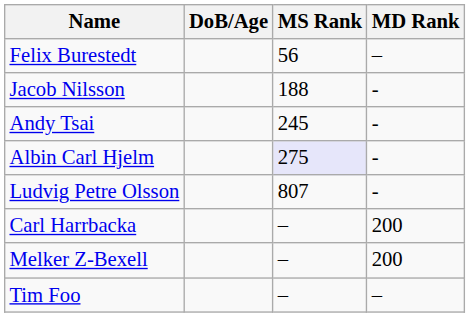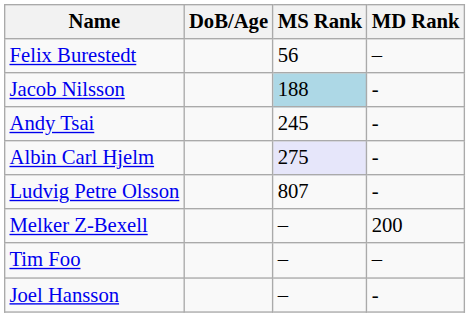 <table class="wikitable" style="text-align: left; font-size:95%;">
 <tr>
 <th>Name</th>
 <th>DoB/Age</th>
 <th>MS Rank</th>
 <th>MD Rank</th>
 </tr>
 <tr>
 <td><a href='#'>Felix Burestedt</a></td>
 <td></td>
 <td>56</td>
 <td>–</td>
 </tr>
 <tr>
 <td><a href='#'>Jacob Nilsson</a></td>
 <td></td>
-<td>188</td>
+<td style="background: lightblue;">188</td>
 <td>-</td>
 </tr>
 <tr>
 <td><a href='#'>Andy Tsai</a></td>
 <td></td>
 <td>245</td>
 <td>-</td>
 </tr>
 <tr>
 <td><a href='#'>Albin Carl Hjelm</a></td>
 <td></td>
 <td style="background: lavender;">275</td>
 <td>-</td>
 </tr>
 <tr>
 <td><a href='#'>Ludvig Petre Olsson</a></td>
 <td></td>
 <td>807</td>
 <td>-</td>
 </tr>
 <tr>
-<td><a href='#'>Carl Harrbacka</a></td>
-<td></td>
-<td>–</td>
-<td>200</td>
-</tr>
-<tr>
 <td><a href='#'>Melker Z-Bexell</a></td>
 <td></td>
 <td>–</td>
 <td>200</td>
 </tr>
 <tr>
 <td><a href='#'>Tim Foo</a></td>
 <td></td>
 <td>–</td>
 <td>–</td>
 </tr>
+<tr>
+<td><a href='#'>Joel Hansson</a></td>
+<td></td>
+<td>–</td>
+<td>-</td>
+</tr>
 </table>
